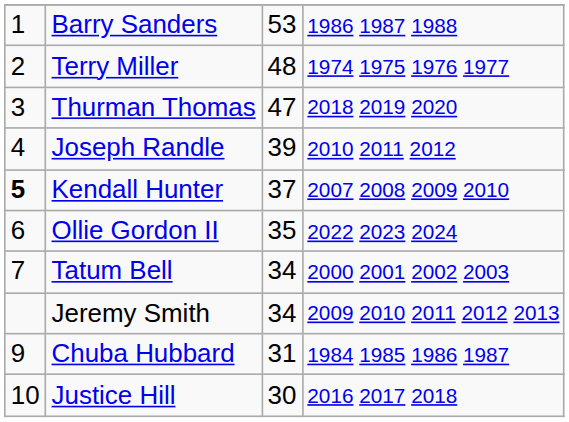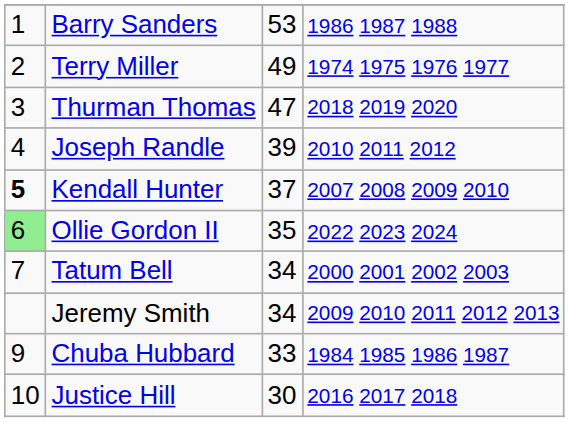 <table class="wikitable">
 <tr>
 </tr>
 <tr>
 <td>1</td>
 <td><a href='#'>Barry Sanders</a></td>
 <td>53</td>
 <td style="font-size:80%;"><a href='#'>1986</a> <a href='#'>1987</a> <a href='#'>1988</a></td>
 </tr>
 <tr>
 <td>2</td>
 <td><a href='#'>Terry Miller</a></td>
-<td>48</td>
+<td>49</td>
 <td style="font-size:80%;"><a href='#'>1974</a> <a href='#'>1975</a> <a href='#'>1976</a> <a href='#'>1977</a></td>
 </tr>
 <tr>
 <td>3</td>
 <td><a href='#'>Thurman Thomas</a></td>
 <td>47</td>
 <td style="font-size:80%;"><a href='#'>2018</a> <a href='#'>2019</a> <a href='#'>2020</a></td>
 </tr>
 <tr>
 <td>4</td>
 <td><a href='#'>Joseph Randle</a></td>
 <td>39</td>
 <td style="font-size:80%;"><a href='#'>2010</a> <a href='#'>2011</a> <a href='#'>2012</a></td>
 </tr>
 <tr>
 <td><strong>5</strong></td>
 <td><a href='#'>Kendall Hunter</a></td>
 <td>37</td>
 <td style="font-size:80%;"><a href='#'>2007</a> <a href='#'>2008</a> <a href='#'>2009</a> <a href='#'>2010</a></td>
 </tr>
 <tr>
-<td>6</td>
+<td style="background: lightgreen;">6</td>
 <td><a href='#'>Ollie Gordon II</a></td>
 <td>35</td>
 <td style="font-size:80%;"><a href='#'>2022</a> <a href='#'>2023</a> <a href='#'>2024</a></td>
 </tr>
 <tr>
 <td>7</td>
 <td><a href='#'>Tatum Bell</a></td>
 <td>34</td>
 <td style="font-size:80%;"><a href='#'>2000</a> <a href='#'>2001</a> <a href='#'>2002</a> <a href='#'>2003</a></td>
 </tr>
 <tr>
 <td></td>
 <td>Jeremy Smith</td>
 <td>34</td>
 <td style="font-size:80%;"><a href='#'>2009</a> <a href='#'>2010</a> <a href='#'>2011</a> <a href='#'>2012</a> <a href='#'>2013</a></td>
 </tr>
 <tr>
 <td>9</td>
 <td><a href='#'>Chuba Hubbard</a></td>
-<td>31</td>
+<td>33</td>
 <td style="font-size:80%;"><a href='#'>1984</a> <a href='#'>1985</a> <a href='#'>1986</a> <a href='#'>1987</a></td>
 </tr>
 <tr>
 <td>10</td>
 <td><a href='#'>Justice Hill</a></td>
 <td>30</td>
 <td style="font-size:80%;"><a href='#'>2016</a> <a href='#'>2017</a> <a href='#'>2018</a></td>
 </tr>
 </table>
